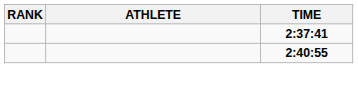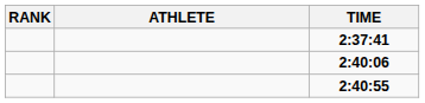 <table class="wikitable" style="font-size:95%;">
 <tr>
 <th>RANK</th>
 <th align="left" style="width: 17em">ATHLETE</th>
 <th align="left" style="width: 7em">TIME</th>
 </tr>
 <tr>
 <td align="center"></td>
 <td></td>
 <td align="center"><strong>2:37:41</strong></td>
 </tr>
 <tr>
 <td align="center"></td>
 <td></td>
+<td align="center"><strong>2:40:06</strong></td>
+</tr>
+<tr>
+<td align="center"></td>
+<td></td>
 <td align="center"><strong>2:40:55</strong></td>
 </tr>
 </table>
